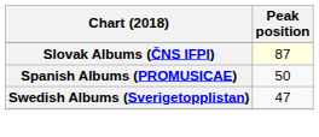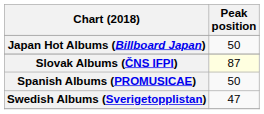 <table class="wikitable sortable plainrowheaders" style="text-align:center">
 <tr>
 <th scope="col">Chart (2018)</th>
 <th scope="col">Peak<br> position</th>
 </tr>
 <tr>
 </tr>
 <tr>
 </tr>
 <tr>
 </tr>
 <tr>
 </tr>
 <tr>
 </tr>
 <tr>
 </tr>
 <tr>
 </tr>
 <tr>
 </tr>
 <tr>
 </tr>
 <tr>
+</tr>
+<tr>
+<th scope="row">Japan Hot Albums (<em><a href='#'>Billboard Japan</a></em>)</th>
+<td>50</td>
 </tr>
 <tr>
 </tr>
 <tr>
 </tr>
 <tr>
 </tr>
 <tr>
 <th scope="row">Slovak Albums (<a href='#'>ČNS IFPI</a>)</th>
 <td style="background: lightyellow;">87</td>
 </tr>
 <tr>
 <th scope="row">Spanish Albums (<a href='#'>PROMUSICAE</a>)</th>
 <td>50</td>
 </tr>
 <tr>
 <th scope="row">Swedish Albums (<a href='#'>Sverigetopplistan</a>)</th>
 <td>47</td>
 </tr>
 <tr>
 </tr>
 <tr>
 </tr>
 <tr>
 </tr>
 <tr>
 </tr>
 <tr>
 </tr>
 <tr>
 </tr>
 </table>
